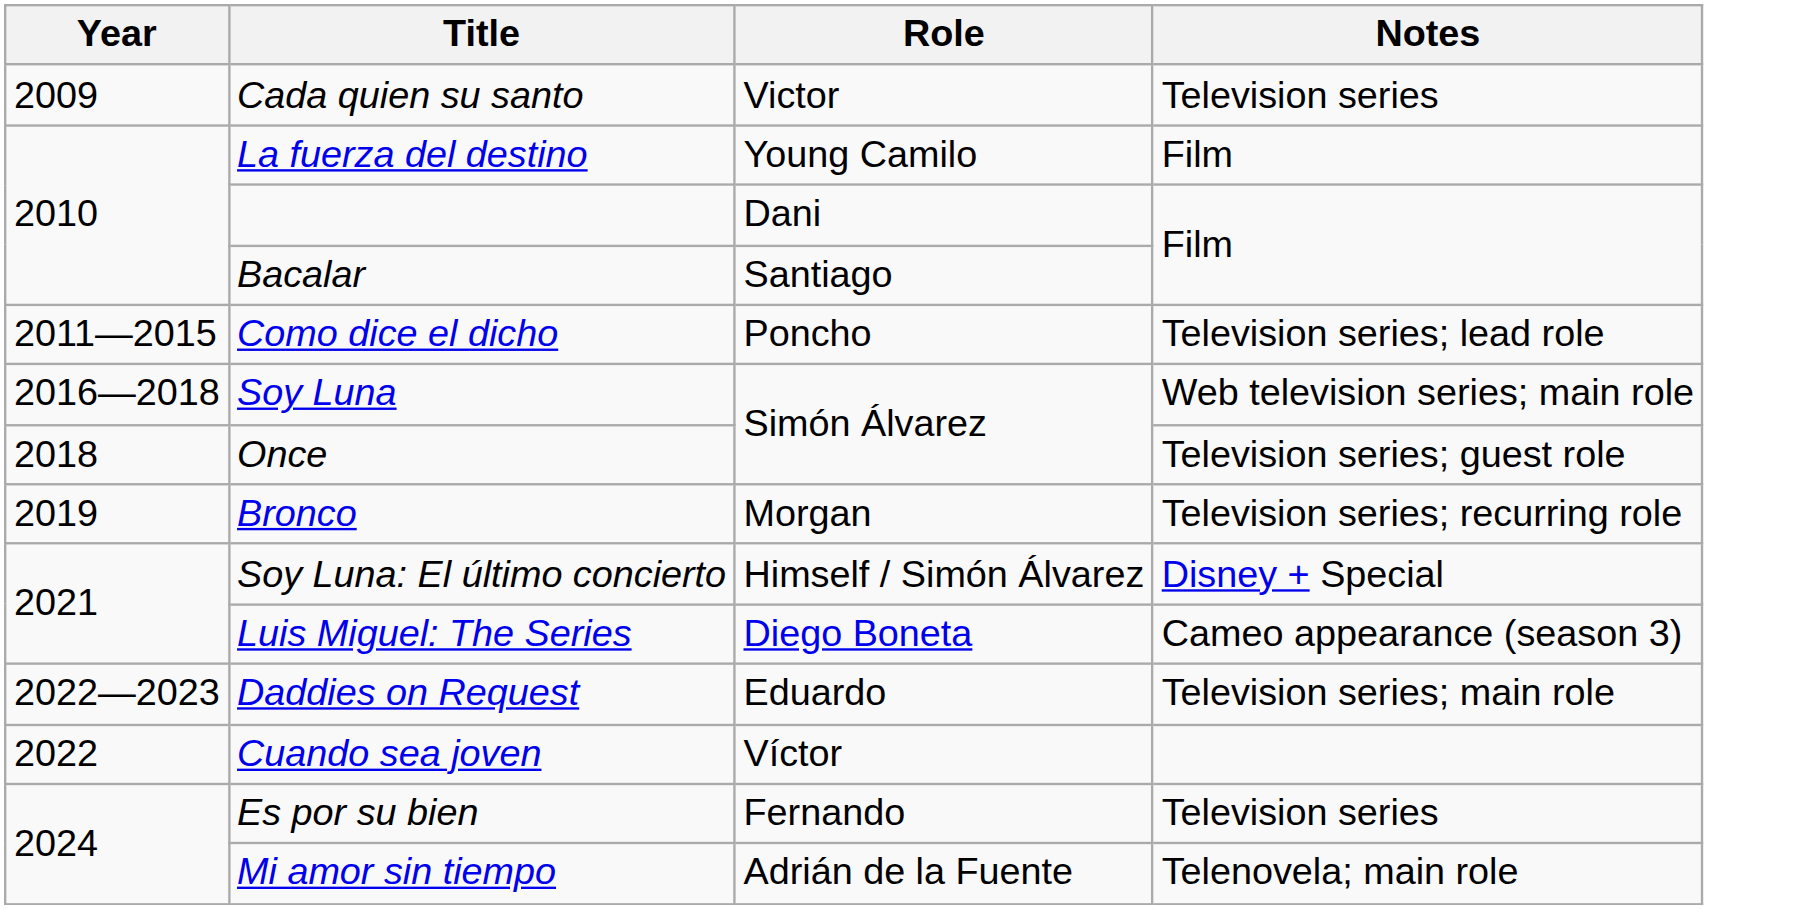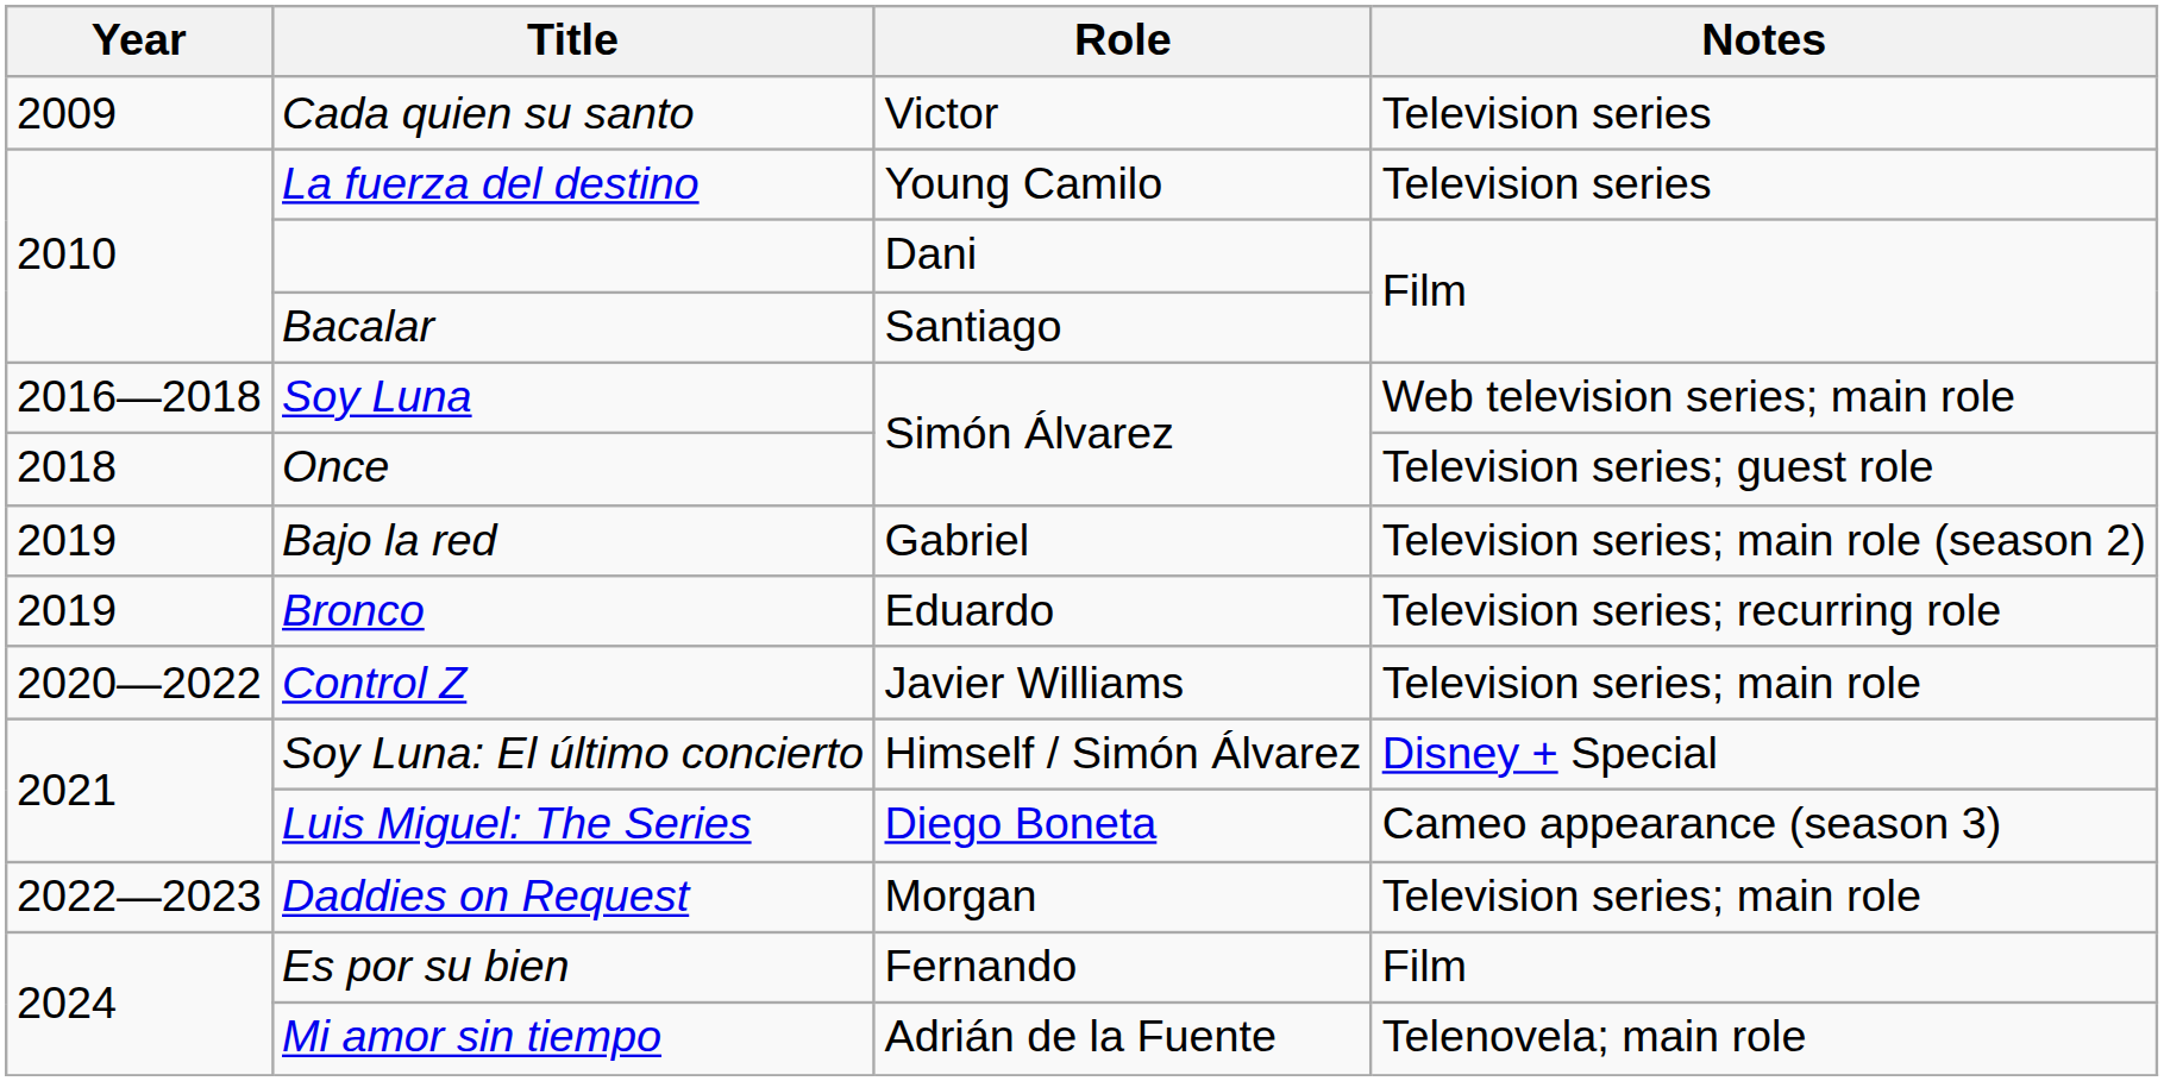 <table class="wikitable sortable">
 <tr>
 <th scope="col">Year</th>
 <th scope="col">Title</th>
 <th scope="col">Role</th>
 <th scope="col" class="unsortable">Notes</th>
 </tr>
 <tr>
 <td>2009</td>
 <td><em>Cada quien su santo</em></td>
 <td>Victor</td>
 <td>Television series</td>
 </tr>
 <tr>
 <td rowspan=3>2010</td>
 <td><em><a href='#'>La fuerza del destino</a></em></td>
 <td>Young Camilo</td>
-<td>Film</td>
+<td>Television series</td>
 </tr>
 <tr>
 <td></td>
 <td>Dani</td>
 <td rowspan=2>Film</td>
 </tr>
 <tr>
 <td><em>Bacalar</em></td>
 <td>Santiago</td>
-</tr>
-<tr>
-<td>2011—2015</td>
-<td><em><a href='#'>Como dice el dicho</a></em></td>
-<td>Poncho</td>
-<td>Television series; lead role</td>
 </tr>
 <tr>
 <td>2016—2018</td>
 <td><em><a href='#'>Soy Luna</a></em></td>
 <td rowspan="2">Simón Álvarez</td>
 <td>Web television series; main role</td>
 </tr>
 <tr>
 <td>2018</td>
 <td><em>Once</em></td>
 <td>Television series; guest role</td>
 </tr>
 <tr>
 <td>2019</td>
+<td><em>Bajo la red</em></td>
+<td>Gabriel</td>
+<td>Television series; main role (season 2)</td>
+</tr>
+<tr>
+<td>2019</td>
 <td><em><a href='#'>Bronco</a></em></td>
-<td>Morgan</td>
+<td>Eduardo</td>
 <td>Television series; recurring role</td>
+</tr>
+<tr>
+<td>2020—2022</td>
+<td><em><a href='#'>Control Z</a></em></td>
+<td>Javier Williams</td>
+<td>Television series; main role</td>
 </tr>
 <tr>
 <td rowspan="2">2021</td>
 <td><em>Soy Luna: El último concierto</em></td>
 <td>Himself / Simón Álvarez</td>
 <td><a href='#'>Disney +</a> Special</td>
 </tr>
 <tr>
 <td><em><a href='#'>Luis Miguel: The Series</a></em></td>
 <td><a href='#'>Diego Boneta</a></td>
 <td>Cameo appearance (season 3)</td>
 </tr>
 <tr>
 <td>2022—2023</td>
 <td><em><a href='#'>Daddies on Request</a></em></td>
-<td>Eduardo</td>
+<td>Morgan</td>
 <td>Television series; main role</td>
-</tr>
-<tr>
-<td>2022</td>
-<td><em><a href='#'>Cuando sea joven</a></em></td>
-<td>Víctor</td>
-<td></td>
 </tr>
 <tr>
 <td rowspan="2">2024</td>
 <td><em>Es por su bien</em></td>
 <td>Fernando</td>
-<td>Television series</td>
+<td>Film</td>
 </tr>
 <tr>
 <td><em><a href='#'>Mi amor sin tiempo</a></em></td>
 <td>Adrián de la Fuente</td>
 <td>Telenovela; main role</td>
 </tr>
 </table>
